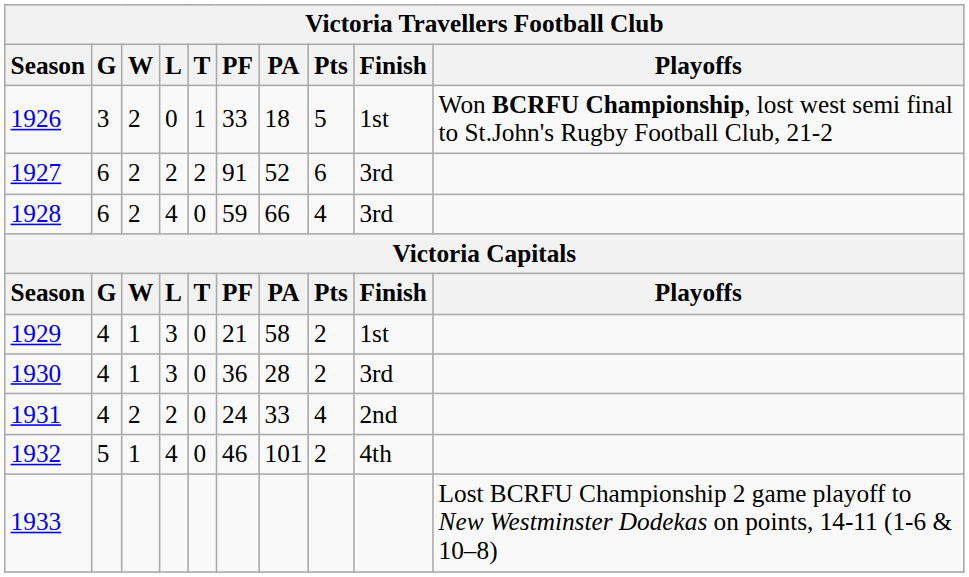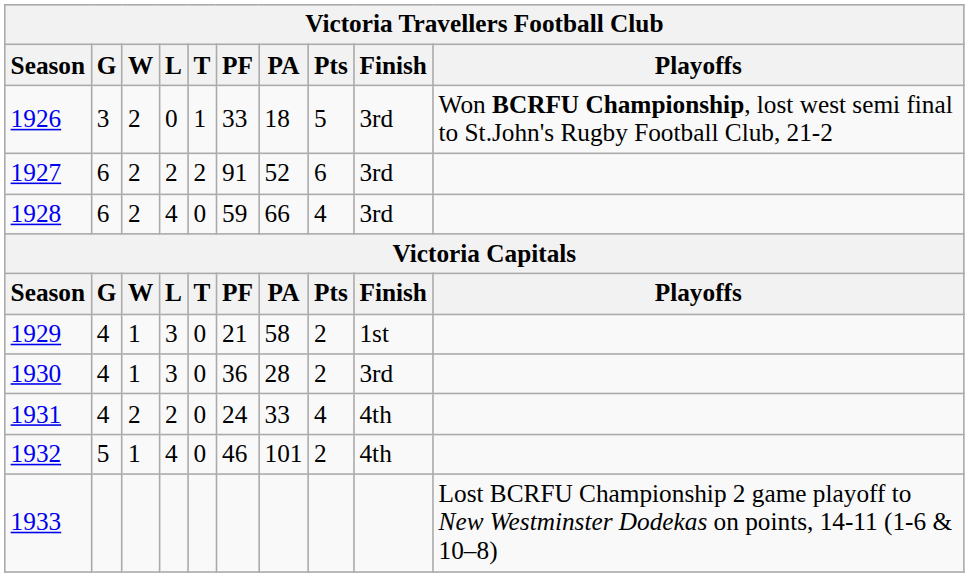 <table class="wikitable">
 <tr>
 <th bgcolor="#DDDDDD" colspan="10">Victoria Travellers Football Club</th>
 </tr>
 <tr>
 <th>Season</th>
 <th>G</th>
 <th>W</th>
 <th>L</th>
 <th>T</th>
 <th>PF</th>
 <th>PA</th>
 <th>Pts</th>
 <th>Finish</th>
 <th>Playoffs</th>
 </tr>
 <tr>
 <td><a href='#'>1926</a></td>
 <td>3</td>
 <td>2</td>
 <td>0</td>
 <td>1</td>
 <td>33</td>
 <td>18</td>
 <td>5</td>
-<td>1st</td>
+<td>3rd</td>
 <td>Won <strong>BCRFU Championship</strong>, lost west semi final to St.John's Rugby Football Club, 21-2</td>
 </tr>
 <tr>
 <td><a href='#'>1927</a></td>
 <td>6</td>
 <td>2</td>
 <td>2</td>
 <td>2</td>
 <td>91</td>
 <td>52</td>
 <td>6</td>
 <td>3rd</td>
 <td></td>
 </tr>
 <tr>
 <td><a href='#'>1928</a></td>
 <td>6</td>
 <td>2</td>
 <td>4</td>
 <td>0</td>
 <td>59</td>
 <td>66</td>
 <td>4</td>
 <td>3rd</td>
 <td></td>
 </tr>
 <tr>
 <th bgcolor="#DDDDDD" colspan="10">Victoria Capitals</th>
 </tr>
 <tr>
 <th>Season</th>
 <th>G</th>
 <th>W</th>
 <th>L</th>
 <th>T</th>
 <th>PF</th>
 <th>PA</th>
 <th>Pts</th>
 <th>Finish</th>
 <th>Playoffs</th>
 </tr>
 <tr>
 <td><a href='#'>1929</a></td>
 <td>4</td>
 <td>1</td>
 <td>3</td>
 <td>0</td>
 <td>21</td>
 <td>58</td>
 <td>2</td>
 <td>1st</td>
 <td></td>
 </tr>
 <tr>
 <td><a href='#'>1930</a></td>
 <td>4</td>
 <td>1</td>
 <td>3</td>
 <td>0</td>
 <td>36</td>
 <td>28</td>
 <td>2</td>
 <td>3rd</td>
 <td></td>
 </tr>
 <tr>
 <td><a href='#'>1931</a></td>
 <td>4</td>
 <td>2</td>
 <td>2</td>
 <td>0</td>
 <td>24</td>
 <td>33</td>
 <td>4</td>
-<td>2nd</td>
+<td>4th</td>
 <td></td>
 </tr>
 <tr>
 <td><a href='#'>1932</a></td>
 <td>5</td>
 <td>1</td>
 <td>4</td>
 <td>0</td>
 <td>46</td>
 <td>101</td>
 <td>2</td>
 <td>4th</td>
 <td></td>
 </tr>
 <tr>
 <td><a href='#'>1933</a></td>
 <td></td>
 <td></td>
 <td></td>
 <td></td>
 <td></td>
 <td></td>
 <td></td>
 <td></td>
 <td>Lost BCRFU Championship 2 game playoff to <em>New Westminster Dodekas</em> on points, 14-11 (1-6 & 10–8)</td>
 </tr>
 </table>
